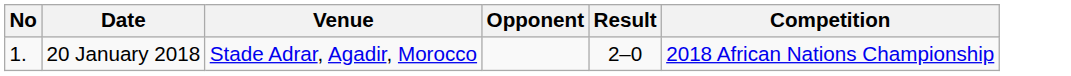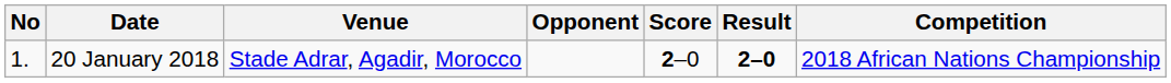 <table class="wikitable" style="font-size:100%;">
 <tr>
 <th>No</th>
 <th>Date</th>
 <th>Venue</th>
 <th>Opponent</th>
+<th>Score</th>
 <th>Result</th>
 <th>Competition</th>
 </tr>
 <tr>
 <td>1.</td>
 <td>20 January 2018</td>
 <td><a href='#'>Stade Adrar</a>, <a href='#'>Agadir</a>, <a href='#'>Morocco</a></td>
 <td></td>
-<td align=center>2–0</td>
+<td align=center><strong>2</strong>–0</td>
+<td align=center><strong>2–0</strong></td>
 <td><a href='#'>2018 African Nations Championship</a></td>
 </tr>
 </table>
